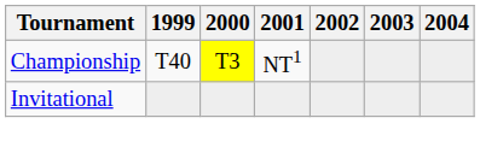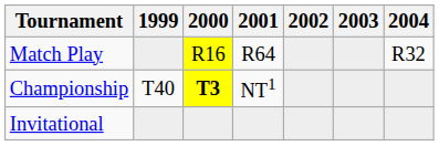 <table class="wikitable" style="text-align:center;">
 <tr>
 <th>Tournament</th>
 <th>1999</th>
 <th>2000</th>
 <th>2001</th>
 <th>2002</th>
 <th>2003</th>
 <th>2004</th>
 </tr>
 <tr>
+<td align="left"><a href='#'>Match Play</a></td>
+<td style="background:#eeeeee;"></td>
+<td style="background:yellow;">R16</td>
+<td>R64</td>
+<td style="background:#eeeeee;"></td>
+<td style="background:#eeeeee;"></td>
+<td>R32</td>
+</tr>
+<tr>
 <td align="left"><a href='#'>Championship</a></td>
 <td>T40</td>
-<td style="background:yellow;">T3</td>
+<td style="background:yellow;"><strong>T3</strong></td>
 <td>NT<sup>1</sup></td>
 <td style="background:#eeeeee;"></td>
 <td style="background:#eeeeee;"></td>
 <td style="background:#eeeeee;"></td>
 </tr>
 <tr>
 <td align="left"><a href='#'>Invitational</a></td>
 <td style="background:#eeeeee;"></td>
 <td style="background:#eeeeee;"></td>
 <td style="background:#eeeeee;"></td>
 <td style="background:#eeeeee;"></td>
 <td style="background:#eeeeee;"></td>
 <td style="background:#eeeeee;"></td>
 </tr>
 </table>
